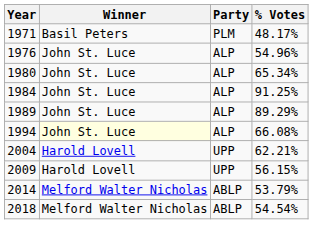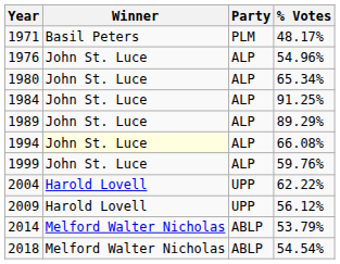 <table class="wikitable">
 <tr>
 <th><strong>Year</strong></th>
 <th><strong>Winner</strong></th>
 <th><strong>Party</strong></th>
 <th><strong>% Votes</strong></th>
 </tr>
 <tr>
 <td>1971</td>
 <td>Basil Peters</td>
 <td>PLM</td>
 <td>48.17%</td>
 </tr>
 <tr>
 <td>1976</td>
 <td>John St. Luce</td>
 <td>ALP</td>
 <td>54.96%</td>
 </tr>
 <tr>
 <td>1980</td>
 <td>John St. Luce</td>
 <td>ALP</td>
 <td>65.34%</td>
 </tr>
 <tr>
 <td>1984</td>
 <td>John St. Luce</td>
 <td>ALP</td>
 <td>91.25%</td>
 </tr>
 <tr>
 <td>1989</td>
 <td>John St. Luce</td>
 <td>ALP</td>
 <td>89.29%</td>
 </tr>
 <tr>
 <td>1994</td>
 <td style="background: lightyellow;">John St. Luce</td>
 <td>ALP</td>
 <td>66.08%</td>
 </tr>
 <tr>
+<td>1999</td>
+<td>John St. Luce</td>
+<td>ALP</td>
+<td>59.76%</td>
+</tr>
+<tr>
 <td>2004</td>
 <td><a href='#'>Harold Lovell</a></td>
 <td>UPP</td>
-<td>62.21%</td>
+<td>62.22%</td>
 </tr>
 <tr>
 <td>2009</td>
 <td>Harold Lovell</td>
 <td>UPP</td>
-<td>56.15%</td>
+<td>56.12%</td>
 </tr>
 <tr>
 <td>2014</td>
 <td><a href='#'>Melford Walter Nicholas</a></td>
 <td>ABLP</td>
 <td>53.79%</td>
 </tr>
 <tr>
 <td>2018</td>
 <td>Melford Walter Nicholas</td>
 <td>ABLP</td>
 <td>54.54%</td>
 </tr>
 </table>
